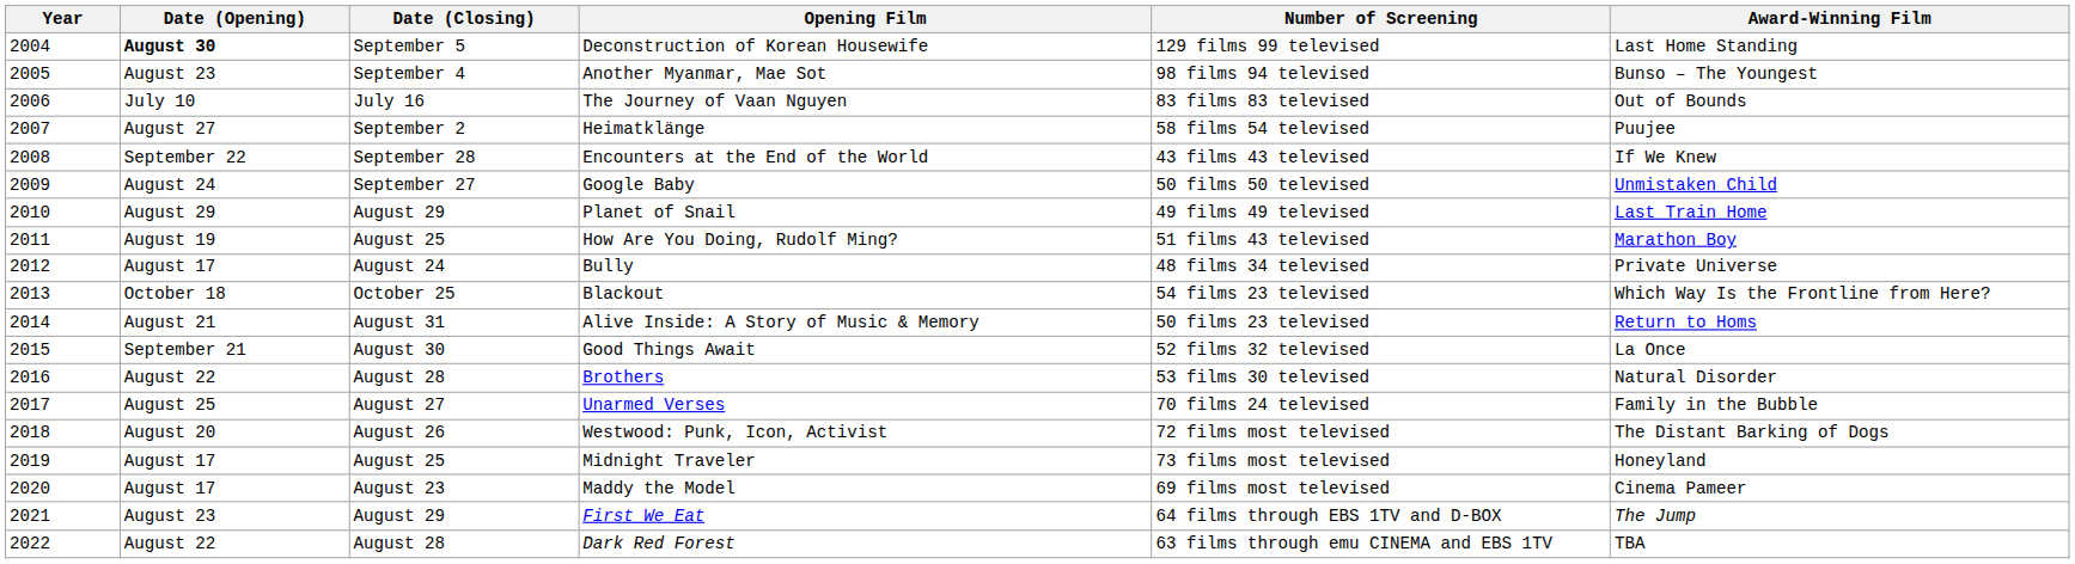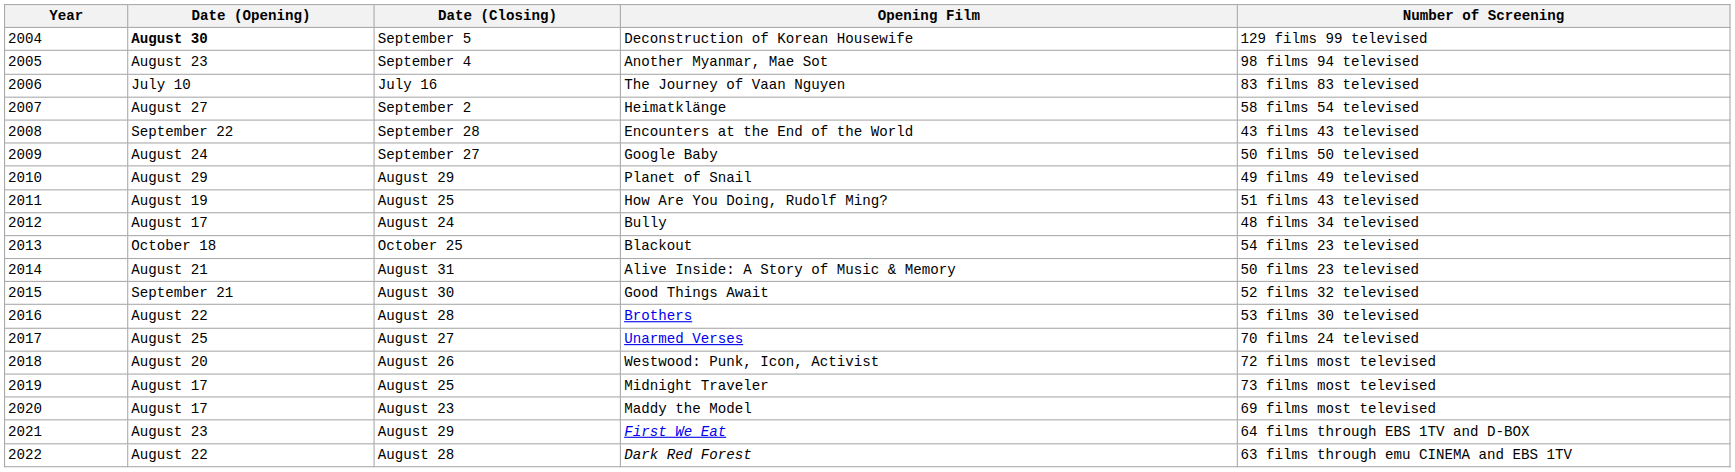 <table class="wikitable" style="background:white;" style="font-size:85%;" width=100%>
 <tr>
 <th width=5%>Year</th>
 <th width=10%>Date (Opening)</th>
 <th width=10%>Date (Closing)</th>
 <th width=25%>Opening Film</th>
 <th width=20%>Number of Screening</th>
-<th width=20%>Award-Winning Film</th>
 </tr>
 <tr>
 <td>2004</td>
 <td><strong>August 30</strong></td>
 <td>September 5</td>
 <td>Deconstruction of Korean Housewife</td>
 <td>129 films 99 televised</td>
-<td>Last Home Standing</td>
 </tr>
 <tr>
 <td>2005</td>
 <td>August 23</td>
 <td>September 4</td>
 <td>Another Myanmar, Mae Sot</td>
 <td>98 films 94 televised</td>
-<td>Bunso – The Youngest</td>
 </tr>
 <tr>
 <td>2006</td>
 <td>July 10</td>
 <td>July 16</td>
 <td>The Journey of Vaan Nguyen</td>
 <td>83 films 83 televised</td>
-<td>Out of Bounds</td>
 </tr>
 <tr>
 <td>2007</td>
 <td>August 27</td>
 <td>September 2</td>
 <td>Heimatklänge</td>
 <td>58 films 54 televised</td>
-<td>Puujee</td>
 </tr>
 <tr>
 <td>2008</td>
 <td>September 22</td>
 <td>September 28</td>
 <td>Encounters at the End of the World</td>
 <td>43 films 43 televised</td>
-<td>If We Knew</td>
 </tr>
 <tr>
 <td>2009</td>
 <td>August 24</td>
 <td>September 27</td>
 <td>Google Baby</td>
 <td>50 films 50 televised</td>
-<td><a href='#'>Unmistaken Child</a></td>
 </tr>
 <tr>
 <td>2010</td>
 <td>August 29</td>
 <td>August 29</td>
 <td>Planet of Snail</td>
 <td>49 films 49 televised</td>
-<td><a href='#'>Last Train Home</a></td>
 </tr>
 <tr>
 <td>2011</td>
 <td>August 19</td>
 <td>August 25</td>
 <td>How Are You Doing, Rudolf Ming?</td>
 <td>51 films 43 televised</td>
-<td><a href='#'>Marathon Boy</a></td>
 </tr>
 <tr>
 <td>2012</td>
 <td>August 17</td>
 <td>August 24</td>
 <td>Bully</td>
 <td>48 films 34 televised</td>
-<td>Private Universe</td>
 </tr>
 <tr>
 <td>2013</td>
 <td>October 18</td>
 <td>October 25</td>
 <td>Blackout</td>
 <td>54 films 23 televised</td>
-<td>Which Way Is the Frontline from Here?</td>
 </tr>
 <tr>
 <td>2014</td>
 <td>August 21</td>
 <td>August 31</td>
 <td>Alive Inside: A Story of Music & Memory</td>
 <td>50 films 23 televised</td>
-<td><a href='#'>Return to Homs</a></td>
 </tr>
 <tr>
 <td>2015</td>
 <td>September 21</td>
 <td>August 30</td>
 <td>Good Things Await</td>
 <td>52 films 32 televised</td>
-<td>La Once</td>
 </tr>
 <tr>
 <td>2016</td>
 <td>August 22</td>
 <td>August 28</td>
 <td><a href='#'>Brothers</a></td>
 <td>53 films 30 televised</td>
-<td>Natural Disorder</td>
 </tr>
 <tr>
 <td>2017</td>
 <td>August 25</td>
 <td>August 27</td>
 <td><a href='#'>Unarmed Verses</a></td>
 <td>70 films 24 televised</td>
-<td>Family in the Bubble</td>
 </tr>
 <tr>
 <td>2018</td>
 <td>August 20</td>
 <td>August 26</td>
 <td>Westwood: Punk, Icon, Activist</td>
 <td>72 films most televised</td>
-<td>The Distant Barking of Dogs</td>
 </tr>
 <tr>
 <td>2019</td>
 <td>August 17</td>
 <td>August 25</td>
 <td>Midnight Traveler</td>
 <td>73 films most televised</td>
-<td>Honeyland</td>
 </tr>
 <tr>
 <td>2020</td>
 <td>August 17</td>
 <td>August 23</td>
 <td>Maddy the Model</td>
 <td>69 films most televised</td>
-<td>Cinema Pameer</td>
 </tr>
 <tr>
 <td>2021</td>
 <td>August 23</td>
 <td>August 29</td>
 <td><em><a href='#'>First We Eat</a></em></td>
 <td>64 films through EBS 1TV and D-BOX</td>
-<td><em>The Jump</em></td>
 </tr>
 <tr>
 <td>2022</td>
 <td>August 22</td>
 <td>August 28</td>
 <td><em>Dark Red Forest</em></td>
 <td>63 films through emu CINEMA and EBS 1TV</td>
-<td>TBA</td>
 </tr>
 </table>
